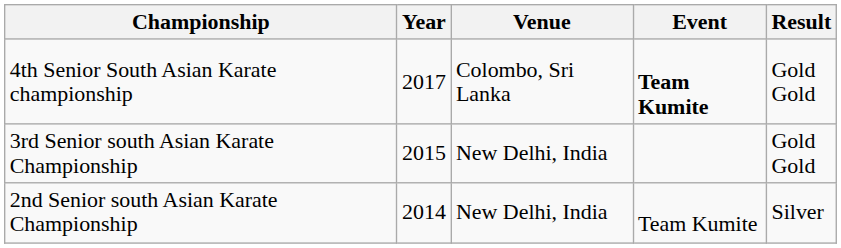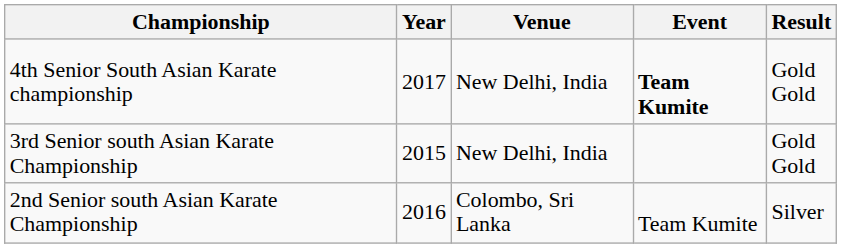 <table class="wikitable">
 <tr>
 <th><strong>Championship</strong></th>
 <th>Year</th>
 <th>Venue</th>
 <th>Event</th>
 <th>Result</th>
 </tr>
 <tr>
 <td>4th  Senior South Asian Karate championship</td>
 <td>2017</td>
-<td>Colombo,  Sri Lanka</td>
+<td>New  Delhi, India</td>
 <td><strong><br>Team  Kumite</strong></td>
 <td>Gold<br>Gold</td>
 </tr>
 <tr>
 <td>3rd  Senior south Asian Karate Championship</td>
 <td>2015</td>
 <td>New  Delhi, India</td>
 <td></td>
 <td>Gold<br>Gold</td>
 </tr>
 <tr>
 <td>2nd  Senior south Asian Karate Championship</td>
-<td>2014</td>
-<td>New  Delhi, India</td>
+<td>2016</td>
+<td>Colombo,  Sri Lanka</td>
 <td><br>Team  Kumite</td>
 <td>Silver</td>
 </tr>
 </table>
